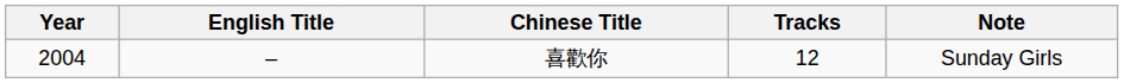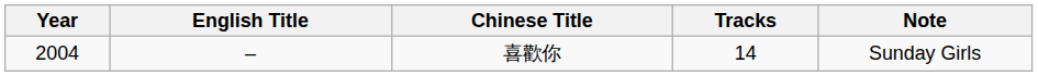 <table class="wikitable" style="text-align:center; font-size:0.9em;">
 <tr>
 <th width="70">Year</th>
 <th width="200">English Title</th>
 <th width="200">Chinese Title</th>
 <th width="100">Tracks</th>
 <th width="150">Note</th>
 </tr>
 <tr>
 <td>2004</td>
 <td>–</td>
 <td>喜歡你</td>
-<td>12</td>
+<td>14</td>
 <td>Sunday Girls</td>
 </tr>
 </table>
